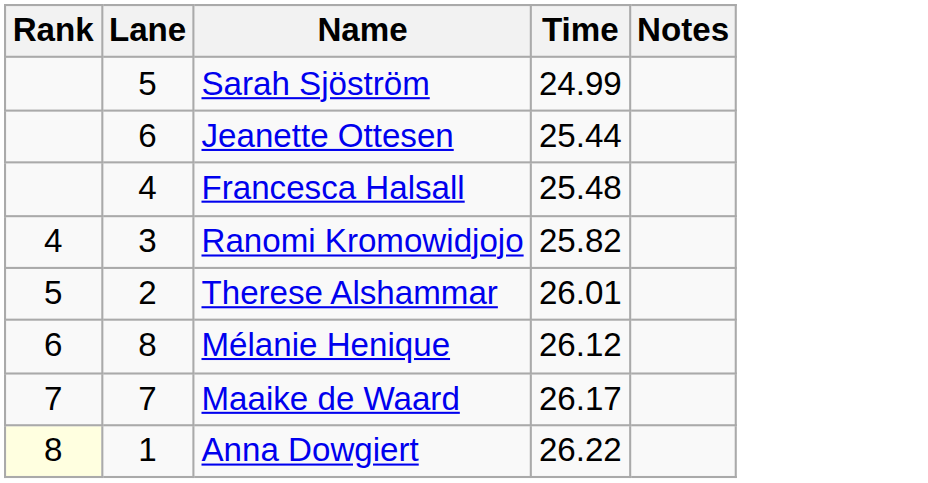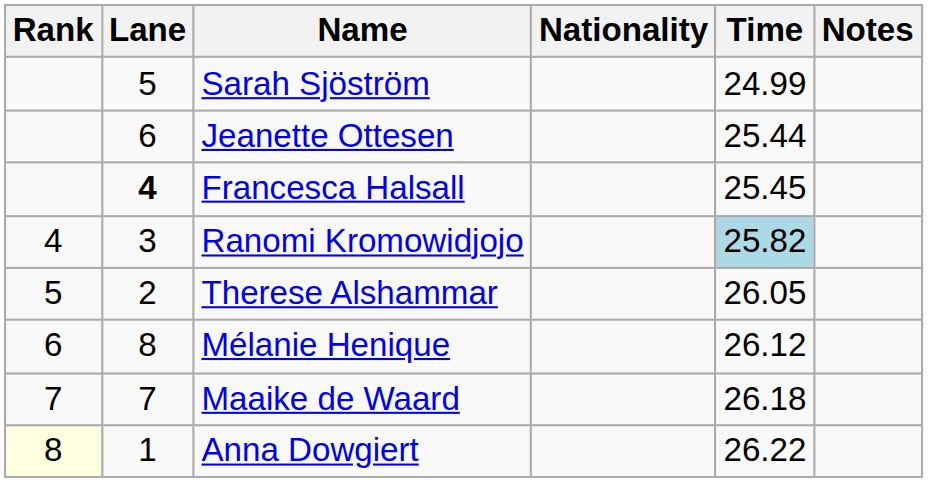 <table class="wikitable sortable" style="text-align:center">
 <tr>
 <th>Rank</th>
 <th>Lane</th>
 <th>Name</th>
+<th>Nationality</th>
 <th>Time</th>
 <th>Notes</th>
 </tr>
 <tr>
 <td></td>
 <td>5</td>
 <td align=left><a href='#'>Sarah Sjöström</a></td>
+<td align=left></td>
 <td>24.99</td>
 <td></td>
 </tr>
 <tr>
 <td></td>
 <td>6</td>
 <td align=left><a href='#'>Jeanette Ottesen</a></td>
+<td align=left></td>
 <td>25.44</td>
 <td></td>
 </tr>
 <tr>
 <td></td>
-<td>4</td>
+<td><strong>4</strong></td>
 <td align=left><a href='#'>Francesca Halsall</a></td>
-<td>25.48</td>
+<td align=left></td>
+<td>25.45</td>
 <td></td>
 </tr>
 <tr>
 <td>4</td>
 <td>3</td>
 <td align=left><a href='#'>Ranomi Kromowidjojo</a></td>
-<td>25.82</td>
+<td align=left></td>
+<td style="background: lightblue;">25.82</td>
 <td></td>
 </tr>
 <tr>
 <td>5</td>
 <td>2</td>
 <td align=left><a href='#'>Therese Alshammar</a></td>
-<td>26.01</td>
+<td align=left></td>
+<td>26.05</td>
 <td></td>
 </tr>
 <tr>
 <td>6</td>
 <td>8</td>
 <td align=left><a href='#'>Mélanie Henique</a></td>
+<td align=left></td>
 <td>26.12</td>
 <td></td>
 </tr>
 <tr>
 <td>7</td>
 <td>7</td>
 <td align=left><a href='#'>Maaike de Waard</a></td>
-<td>26.17</td>
+<td align=left></td>
+<td>26.18</td>
 <td></td>
 </tr>
 <tr>
 <td style="background: lightyellow;">8</td>
 <td>1</td>
 <td align=left><a href='#'>Anna Dowgiert</a></td>
+<td align=left></td>
 <td>26.22</td>
 <td></td>
 </tr>
 </table>
